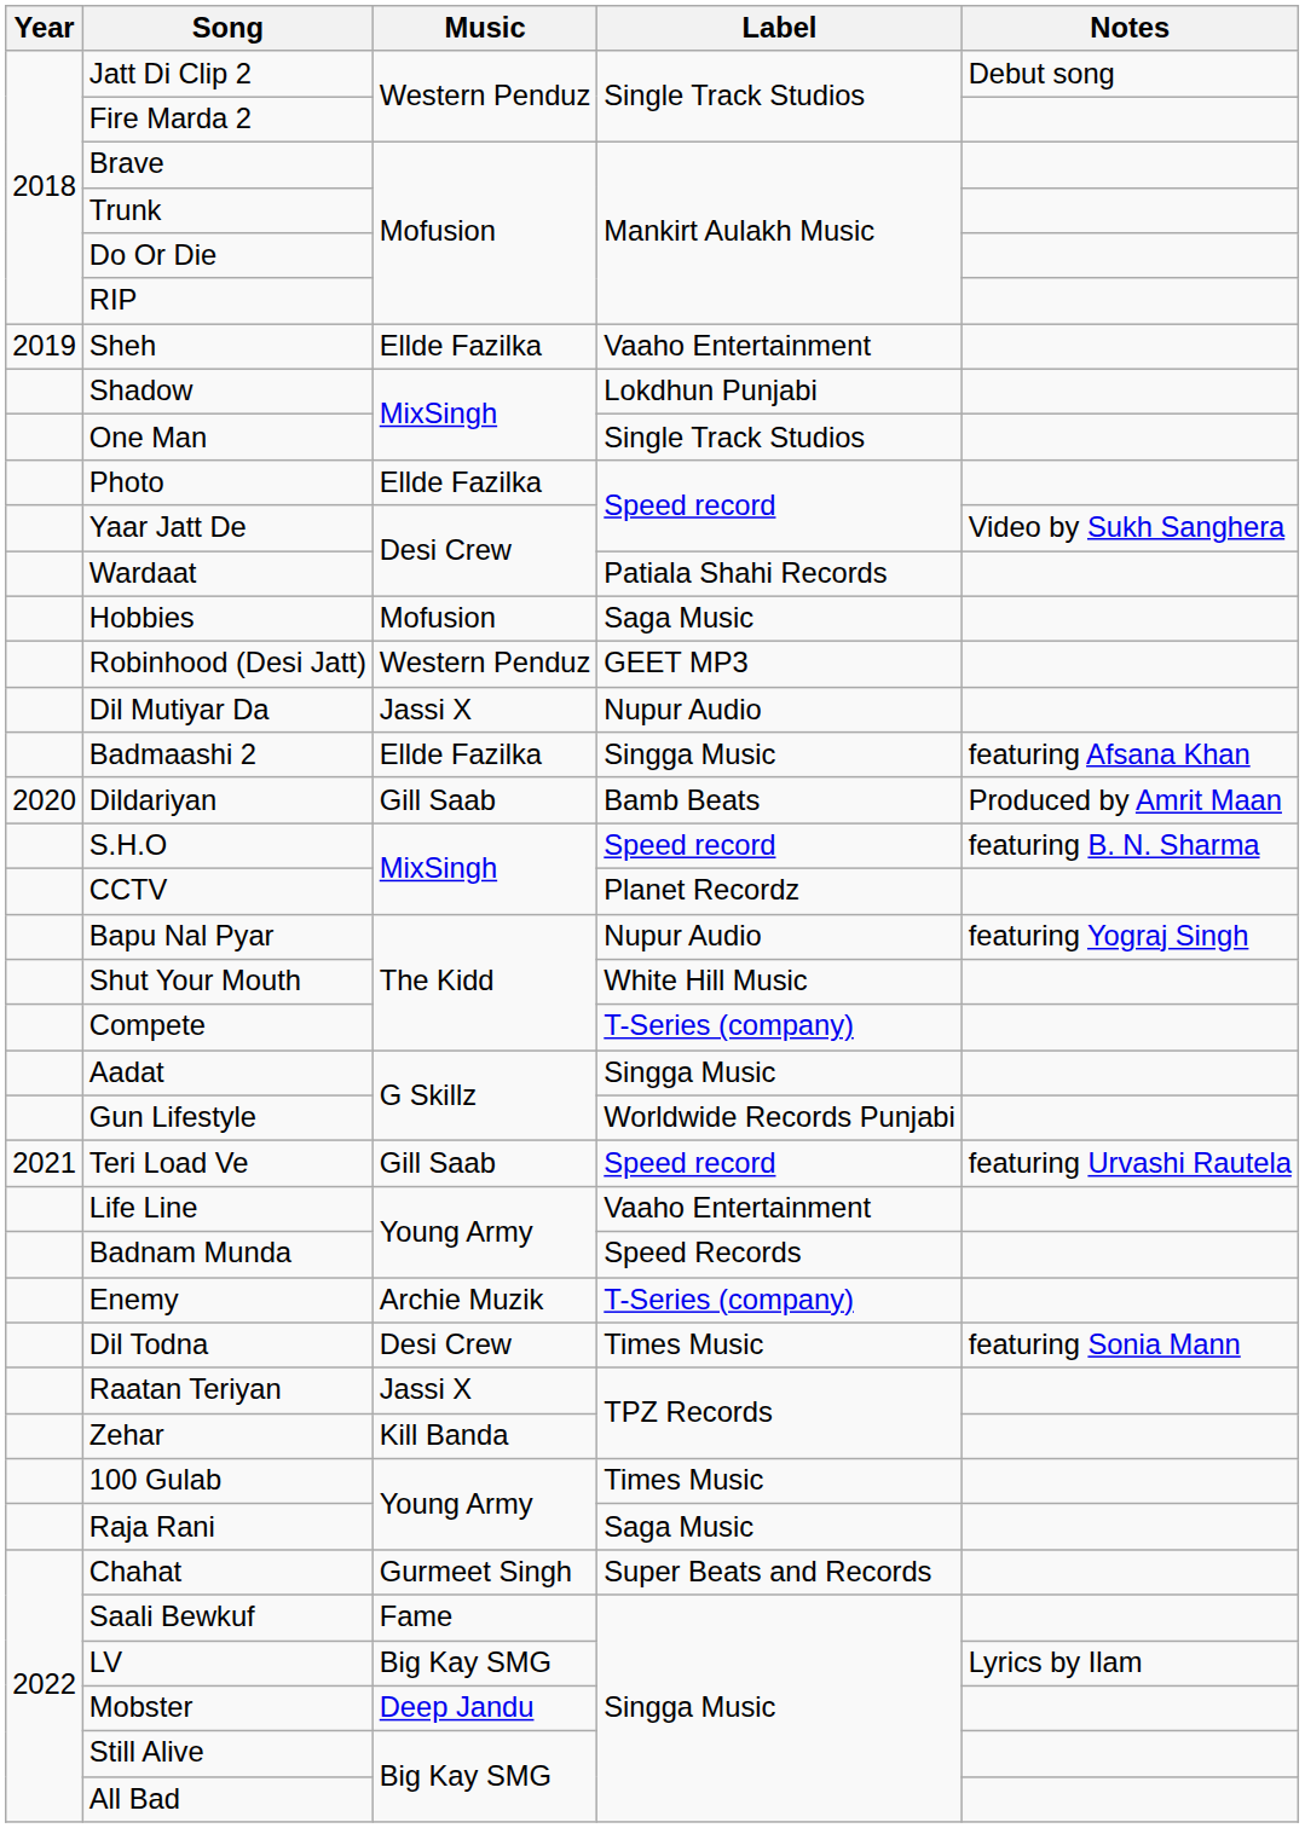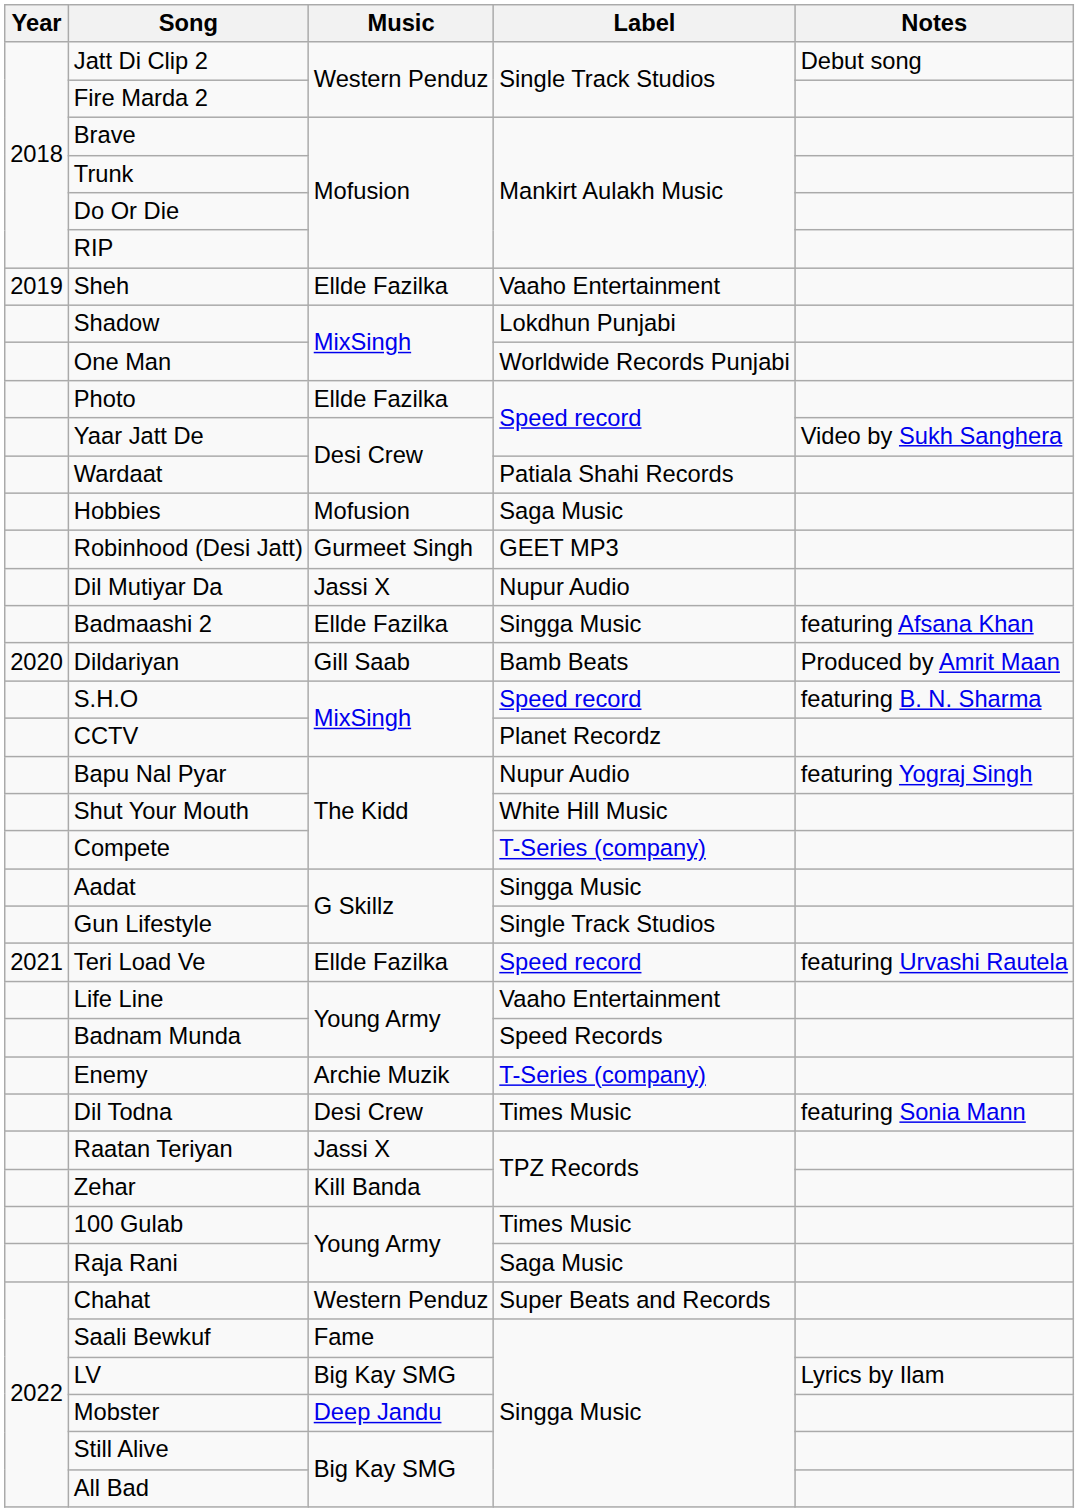 <table class="wikitable sortable">
 <tr>
 <th>Year</th>
 <th>Song</th>
 <th>Music</th>
 <th>Label</th>
 <th>Notes</th>
 </tr>
 <tr>
 <td rowspan="6">2018</td>
 <td>Jatt Di Clip 2</td>
 <td rowspan="2">Western Penduz</td>
 <td rowspan="2">Single Track Studios</td>
 <td>Debut song</td>
 </tr>
 <tr>
 <td>Fire Marda 2</td>
 <td></td>
 </tr>
 <tr>
 <td>Brave</td>
 <td rowspan="4">Mofusion</td>
 <td rowspan="4">Mankirt Aulakh Music</td>
 <td></td>
 </tr>
 <tr>
 <td>Trunk</td>
 <td></td>
 </tr>
 <tr>
 <td>Do Or Die</td>
 <td></td>
 </tr>
 <tr>
 <td>RIP</td>
 <td></td>
 </tr>
 <tr>
 <td>2019</td>
 <td>Sheh</td>
 <td>Ellde Fazilka</td>
 <td>Vaaho Entertainment</td>
 <td></td>
 </tr>
 <tr>
 <td></td>
 <td>Shadow</td>
 <td rowspan="2"><a href='#'>MixSingh</a></td>
 <td>Lokdhun Punjabi</td>
 <td></td>
 </tr>
 <tr>
 <td></td>
 <td>One Man</td>
-<td>Single Track Studios</td>
+<td>Worldwide Records Punjabi</td>
 <td></td>
 </tr>
 <tr>
 <td></td>
 <td>Photo</td>
 <td>Ellde Fazilka</td>
 <td rowspan="2"><a href='#'>Speed record</a></td>
 <td></td>
 </tr>
 <tr>
 <td></td>
 <td>Yaar Jatt De</td>
 <td rowspan="2">Desi Crew</td>
 <td>Video by <a href='#'>Sukh Sanghera</a></td>
 </tr>
 <tr>
 <td></td>
 <td>Wardaat</td>
 <td>Patiala Shahi Records</td>
 <td></td>
 </tr>
 <tr>
 <td></td>
 <td>Hobbies</td>
 <td>Mofusion</td>
 <td>Saga Music</td>
 <td></td>
 </tr>
 <tr>
 <td></td>
 <td>Robinhood (Desi Jatt)</td>
-<td>Western Penduz</td>
+<td>Gurmeet Singh</td>
 <td>GEET MP3</td>
 <td></td>
 </tr>
 <tr>
 <td></td>
 <td>Dil Mutiyar Da</td>
 <td>Jassi X</td>
 <td>Nupur Audio</td>
 <td></td>
 </tr>
 <tr>
 <td></td>
 <td>Badmaashi 2</td>
 <td>Ellde Fazilka</td>
 <td>Singga Music</td>
 <td>featuring <a href='#'>Afsana Khan</a></td>
 </tr>
 <tr>
 <td>2020</td>
 <td>Dildariyan</td>
 <td>Gill Saab</td>
 <td>Bamb Beats</td>
 <td>Produced by <a href='#'>Amrit Maan</a></td>
 </tr>
 <tr>
 <td></td>
 <td>S.H.O</td>
 <td rowspan="2"><a href='#'>MixSingh</a></td>
 <td><a href='#'>Speed record</a></td>
 <td>featuring <a href='#'>B. N. Sharma</a></td>
 </tr>
 <tr>
 <td></td>
 <td>CCTV</td>
 <td>Planet Recordz</td>
 <td></td>
 </tr>
 <tr>
 <td></td>
 <td>Bapu Nal Pyar</td>
 <td rowspan="3">The Kidd</td>
 <td>Nupur Audio</td>
 <td>featuring <a href='#'>Yograj Singh</a></td>
 </tr>
 <tr>
 <td></td>
 <td>Shut Your Mouth</td>
 <td>White Hill Music</td>
 <td></td>
 </tr>
 <tr>
 <td></td>
 <td>Compete</td>
 <td><a href='#'>T-Series (company)</a></td>
 <td></td>
 </tr>
 <tr>
 <td></td>
 <td>Aadat</td>
 <td rowspan="2">G Skillz</td>
 <td>Singga Music</td>
 <td></td>
 </tr>
 <tr>
 <td></td>
 <td>Gun Lifestyle</td>
-<td>Worldwide Records Punjabi</td>
+<td>Single Track Studios</td>
 <td></td>
 </tr>
 <tr>
 <td>2021</td>
 <td>Teri Load Ve</td>
-<td>Gill Saab</td>
+<td>Ellde Fazilka</td>
 <td><a href='#'>Speed record</a></td>
 <td>featuring <a href='#'>Urvashi Rautela</a></td>
 </tr>
 <tr>
 <td></td>
 <td>Life Line</td>
 <td rowspan="2">Young Army</td>
 <td>Vaaho Entertainment</td>
 <td></td>
 </tr>
 <tr>
 <td></td>
 <td>Badnam Munda</td>
 <td>Speed Records</td>
 <td></td>
 </tr>
 <tr>
 <td></td>
 <td>Enemy</td>
 <td>Archie Muzik</td>
 <td><a href='#'>T-Series (company)</a></td>
 <td></td>
 </tr>
 <tr>
 <td></td>
 <td>Dil Todna</td>
 <td>Desi Crew</td>
 <td>Times Music</td>
 <td>featuring <a href='#'>Sonia Mann</a></td>
 </tr>
 <tr>
 <td></td>
 <td>Raatan Teriyan</td>
 <td>Jassi X</td>
 <td rowspan="2">TPZ Records</td>
 <td></td>
 </tr>
 <tr>
 <td></td>
 <td>Zehar</td>
 <td>Kill Banda</td>
 <td></td>
 </tr>
 <tr>
 <td></td>
 <td>100 Gulab</td>
 <td rowspan="2">Young Army</td>
 <td>Times Music</td>
 <td></td>
 </tr>
 <tr>
 <td></td>
 <td>Raja Rani</td>
 <td>Saga Music</td>
 <td></td>
 </tr>
 <tr>
 <td rowspan="6">2022</td>
 <td>Chahat</td>
-<td>Gurmeet Singh</td>
+<td>Western Penduz</td>
 <td>Super Beats and Records</td>
 <td></td>
 </tr>
 <tr>
 <td>Saali Bewkuf</td>
 <td>Fame</td>
 <td rowspan="5">Singga Music</td>
 <td></td>
 </tr>
 <tr>
 <td>LV</td>
 <td>Big Kay SMG</td>
 <td>Lyrics by Ilam</td>
 </tr>
 <tr>
 <td>Mobster</td>
 <td><a href='#'>Deep Jandu</a></td>
 <td></td>
 </tr>
 <tr>
 <td>Still Alive</td>
 <td rowspan="2">Big Kay SMG</td>
 <td></td>
 </tr>
 <tr>
 <td>All Bad</td>
 <td></td>
 </tr>
 </table>
